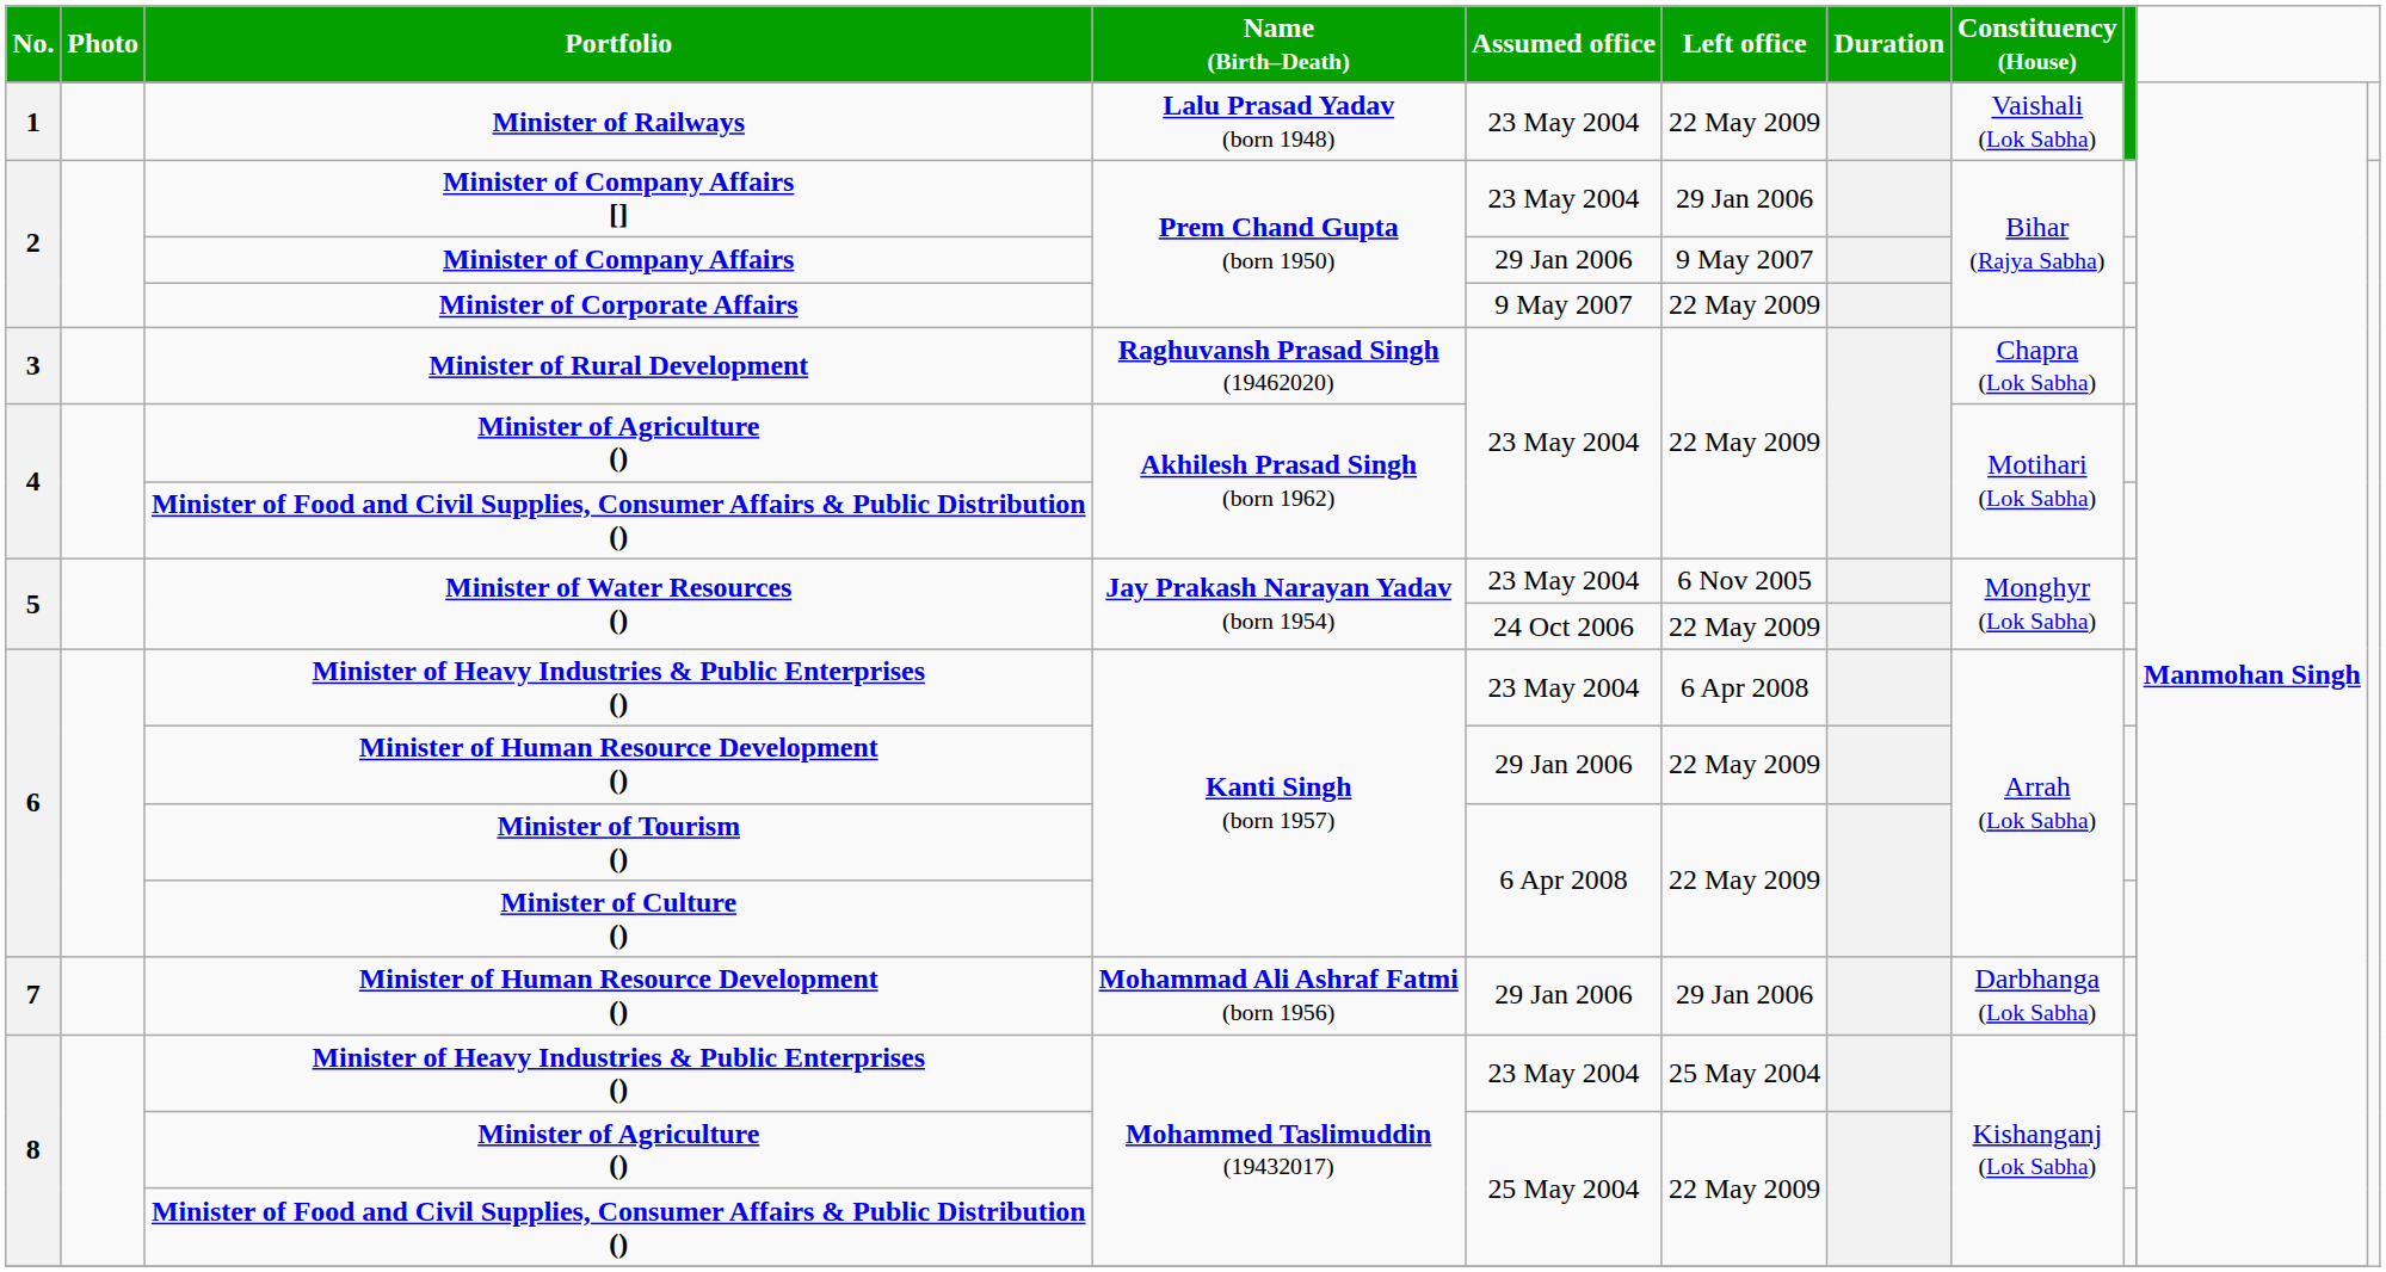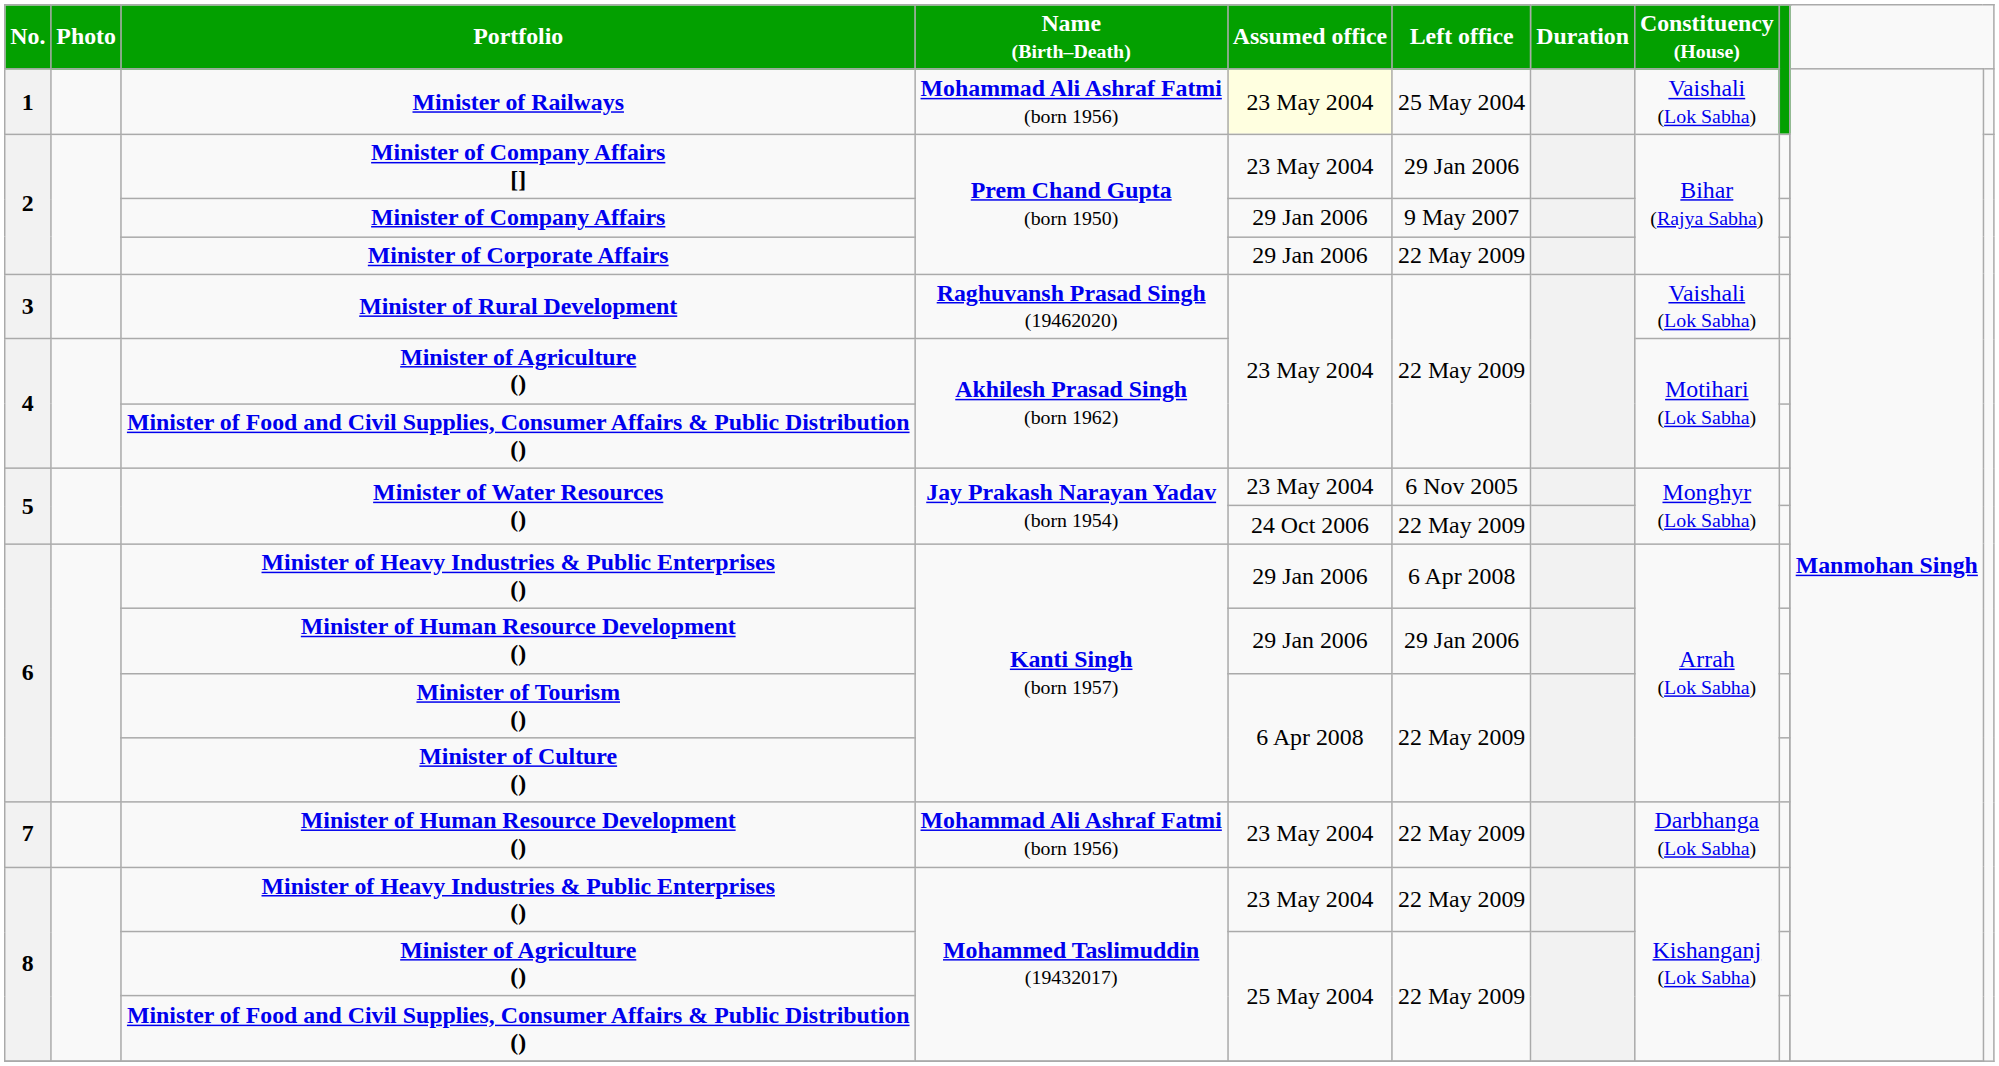 <table class="wikitable sortable" style="text-align:center;">
 <tr>
 <th style="background-color:#03A000;color:white">No.</th>
 <th style="background-color:#03A000;color:white">Photo</th>
 <th style="background-color:#03A000;color:white">Portfolio</th>
 <th style="background-color:#03A000;color:white">Name<br><small>(Birth–Death)</small></th>
 <th style="background-color:#03A000;color:white">Assumed office</th>
 <th style="background-color:#03A000;color:white">Left office</th>
 <th style="background-color:#03A000;color:white">Duration</th>
 <th style="background-color:#03A000;color:white">Constituency<br><small>(House)</small></th>
 <th rowspan=2 colspan=2 style="background-color:#03A000;color:white"><a href='#'></a></th>
 </tr>
 <tr>
 <th>1</th>
 <td></td>
 <td><strong><a href='#'>Minister of Railways</a></strong></td>
-<td><strong><a href='#'>Lalu Prasad Yadav</a></strong><br><small>(born 1948)</small></td>
-<td>23 May 2004</td>
-<td>22 May 2009</td>
+<td><strong><a href='#'>Mohammad Ali Ashraf Fatmi</a></strong><br><small>(born 1956)</small></td>
+<td style="background: lightyellow;">23 May 2004</td>
+<td>25 May 2004</td>
 <th></th>
 <td><a href='#'>Vaishali</a><br><small>(<a href='#'>Lok Sabha</a>)</small></td>
 <td rowspan="17"><strong><a href='#'>Manmohan Singh</a></strong></td>
 <td></td>
 </tr>
 <tr>
 <th rowspan="3">2</th>
 <td rowspan="3"></td>
 <td><strong><a href='#'>Minister of Company Affairs</a></strong><br><strong>[]</strong></td>
 <td rowspan="3"><strong><a href='#'>Prem Chand Gupta</a></strong><br><small>(born 1950)</small></td>
 <td>23 May 2004</td>
 <td>29 Jan 2006</td>
 <th></th>
 <td rowspan="3"><a href='#'>Bihar</a><br><small>(<a href='#'>Rajya Sabha</a>)</small></td>
 <td></td>
 </tr>
 <tr>
 <td><strong><a href='#'>Minister of Company Affairs</a></strong></td>
 <td>29 Jan 2006</td>
 <td>9 May 2007</td>
 <th></th>
 <td></td>
 </tr>
 <tr>
 <td><strong><a href='#'>Minister of Corporate Affairs</a></strong></td>
-<td>9 May 2007</td>
+<td>29 Jan 2006</td>
 <td>22 May 2009</td>
 <th></th>
 <td></td>
 </tr>
 <tr>
 <th>3</th>
 <td></td>
 <td><strong><a href='#'>Minister of Rural Development</a></strong></td>
 <td><strong><a href='#'>Raghuvansh Prasad Singh</a></strong><br><small>(19462020)</small></td>
 <td rowspan="3">23 May 2004</td>
 <td rowspan="3">22 May 2009</td>
 <th rowspan="3"></th>
-<td><a href='#'>Chapra</a><br><small>(<a href='#'>Lok Sabha</a>)</small></td>
+<td><a href='#'>Vaishali</a><br><small>(<a href='#'>Lok Sabha</a>)</small></td>
 <td></td>
 </tr>
 <tr>
 <th rowspan="2">4</th>
 <td rowspan="2"></td>
 <td><strong><a href='#'>Minister of Agriculture</a></strong><br><strong>()</strong></td>
 <td rowspan="2"><strong><a href='#'>Akhilesh Prasad Singh</a></strong><br><small>(born 1962)</small></td>
 <td rowspan="2"><a href='#'>Motihari</a><br><small>(<a href='#'>Lok Sabha</a>)</small></td>
 <td></td>
 </tr>
 <tr>
 <td><strong><a href='#'>Minister of Food and Civil Supplies, Consumer Affairs & Public Distribution</a></strong><br><strong>()</strong></td>
 <td></td>
 </tr>
 <tr>
 <th rowspan="2">5</th>
 <td rowspan="2"></td>
 <td rowspan="2"><strong><a href='#'>Minister of Water Resources</a></strong><br><strong>()</strong></td>
 <td rowspan="2"><strong><a href='#'>Jay Prakash Narayan Yadav</a></strong><br><small>(born 1954)</small></td>
 <td>23 May 2004</td>
 <td>6 Nov 2005</td>
 <th></th>
 <td rowspan="2"><a href='#'>Monghyr</a><br><small>(<a href='#'>Lok Sabha</a>)</small></td>
 <td></td>
 </tr>
 <tr>
 <td>24 Oct 2006</td>
 <td>22 May 2009</td>
 <th></th>
 <td></td>
 </tr>
 <tr>
 <th rowspan="4">6</th>
 <td rowspan="4"></td>
 <td><strong><a href='#'>Minister of Heavy Industries & Public Enterprises</a></strong><br><strong>()</strong></td>
 <td rowspan="4"><strong><a href='#'>Kanti Singh</a></strong><br><small>(born 1957)</small></td>
-<td>23 May 2004</td>
+<td>29 Jan 2006</td>
 <td>6 Apr 2008</td>
 <th></th>
 <td rowspan="4"><a href='#'>Arrah</a><br><small>(<a href='#'>Lok Sabha</a>)</small></td>
 <td></td>
 </tr>
 <tr>
 <td><strong><a href='#'>Minister of Human Resource Development</a></strong><br><strong>()</strong></td>
 <td>29 Jan 2006</td>
-<td>22 May 2009</td>
+<td>29 Jan 2006</td>
 <th></th>
 <td></td>
 </tr>
 <tr>
 <td><strong><a href='#'>Minister of Tourism</a></strong><br><strong>()</strong></td>
 <td rowspan="2">6 Apr 2008</td>
 <td rowspan="2">22 May 2009</td>
 <th rowspan="2"></th>
 <td></td>
 </tr>
 <tr>
 <td><strong><a href='#'>Minister of Culture</a></strong><br><strong>()</strong></td>
 <td></td>
 </tr>
 <tr>
 <th>7</th>
 <td></td>
 <td><strong><a href='#'>Minister of Human Resource Development</a></strong><br><strong>()</strong></td>
 <td><strong><a href='#'>Mohammad Ali Ashraf Fatmi</a></strong><br><small>(born 1956)</small></td>
-<td>29 Jan 2006</td>
-<td>29 Jan 2006</td>
+<td>23 May 2004</td>
+<td>22 May 2009</td>
 <th></th>
 <td><a href='#'>Darbhanga</a><br><small>(<a href='#'>Lok Sabha</a>)</small></td>
 <td></td>
 </tr>
 <tr>
 <th rowspan="3">8</th>
 <td rowspan="3"></td>
 <td><strong><a href='#'>Minister of Heavy Industries & Public Enterprises</a></strong><br><strong>()</strong></td>
 <td rowspan="3"><strong><a href='#'>Mohammed Taslimuddin</a></strong><br><small>(19432017)</small></td>
 <td>23 May 2004</td>
-<td>25 May 2004</td>
+<td>22 May 2009</td>
 <th></th>
 <td rowspan="3"><a href='#'>Kishanganj</a><br><small>(<a href='#'>Lok Sabha</a>)</small></td>
 <td></td>
 </tr>
 <tr>
 <td><strong><a href='#'>Minister of Agriculture</a></strong><br><strong>()</strong></td>
 <td rowspan="2">25 May 2004</td>
 <td rowspan="2">22 May 2009</td>
 <th rowspan="2"></th>
 <td></td>
 </tr>
 <tr>
 <td><strong><a href='#'>Minister of Food and Civil Supplies, Consumer Affairs & Public Distribution</a></strong><br><strong>()</strong></td>
 <td></td>
 </tr>
 <tr>
 </tr>
 </table>
